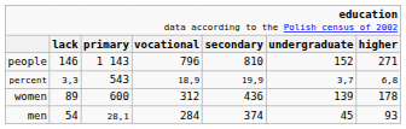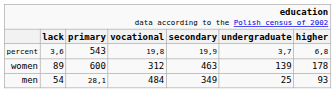 <table class="wikitable" style="text-align:right;">
 <tr>
 <td colspan = 7><strong>education</strong><br><small>data according to the <a href='#'>Polish census of 2002</a></small></td>
 </tr>
 <tr>
 <th></th>
 <th>lack</th>
 <th>primary</th>
 <th>vocational</th>
 <th>secondary</th>
 <th>undergraduate</th>
 <th>higher</th>
 </tr>
 <tr>
-<td>people</td>
-<td>146</td>
-<td>1 143</td>
-<td>796</td>
-<td>810</td>
-<td>152</td>
-<td>271</td>
-</tr>
-<tr>
 <td><small>percent</small></td>
-<td><small>3,3</small></td>
+<td><small>3,6</small></td>
 <td>543</td>
-<td><small>18,9</small></td>
+<td><small>19,8</small></td>
 <td><small>19,9</small></td>
 <td><small>3,7</small></td>
 <td><small>6,8</small></td>
 </tr>
 <tr>
 <td>women</td>
 <td>89</td>
 <td>600</td>
 <td>312</td>
-<td>436</td>
+<td>463</td>
 <td>139</td>
 <td>178</td>
 </tr>
 <tr>
 <td>men</td>
 <td>54</td>
 <td><small>28,1</small></td>
-<td>284</td>
-<td>374</td>
-<td>45</td>
+<td>484</td>
+<td>349</td>
+<td>25</td>
 <td>93</td>
 </tr>
 </table>
